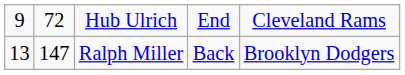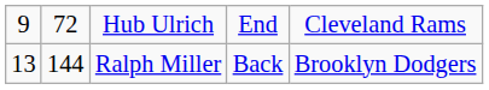 <table class="wikitable" style="text-align:center">
 <tr>
 <td>9</td>
 <td>72</td>
 <td><a href='#'>Hub Ulrich</a></td>
 <td><a href='#'>End</a></td>
 <td><a href='#'>Cleveland Rams</a></td>
 </tr>
 <tr>
 <td>13</td>
-<td>147</td>
+<td>144</td>
 <td><a href='#'>Ralph Miller</a></td>
 <td><a href='#'>Back</a></td>
 <td><a href='#'>Brooklyn Dodgers</a></td>
 </tr>
 </table>
